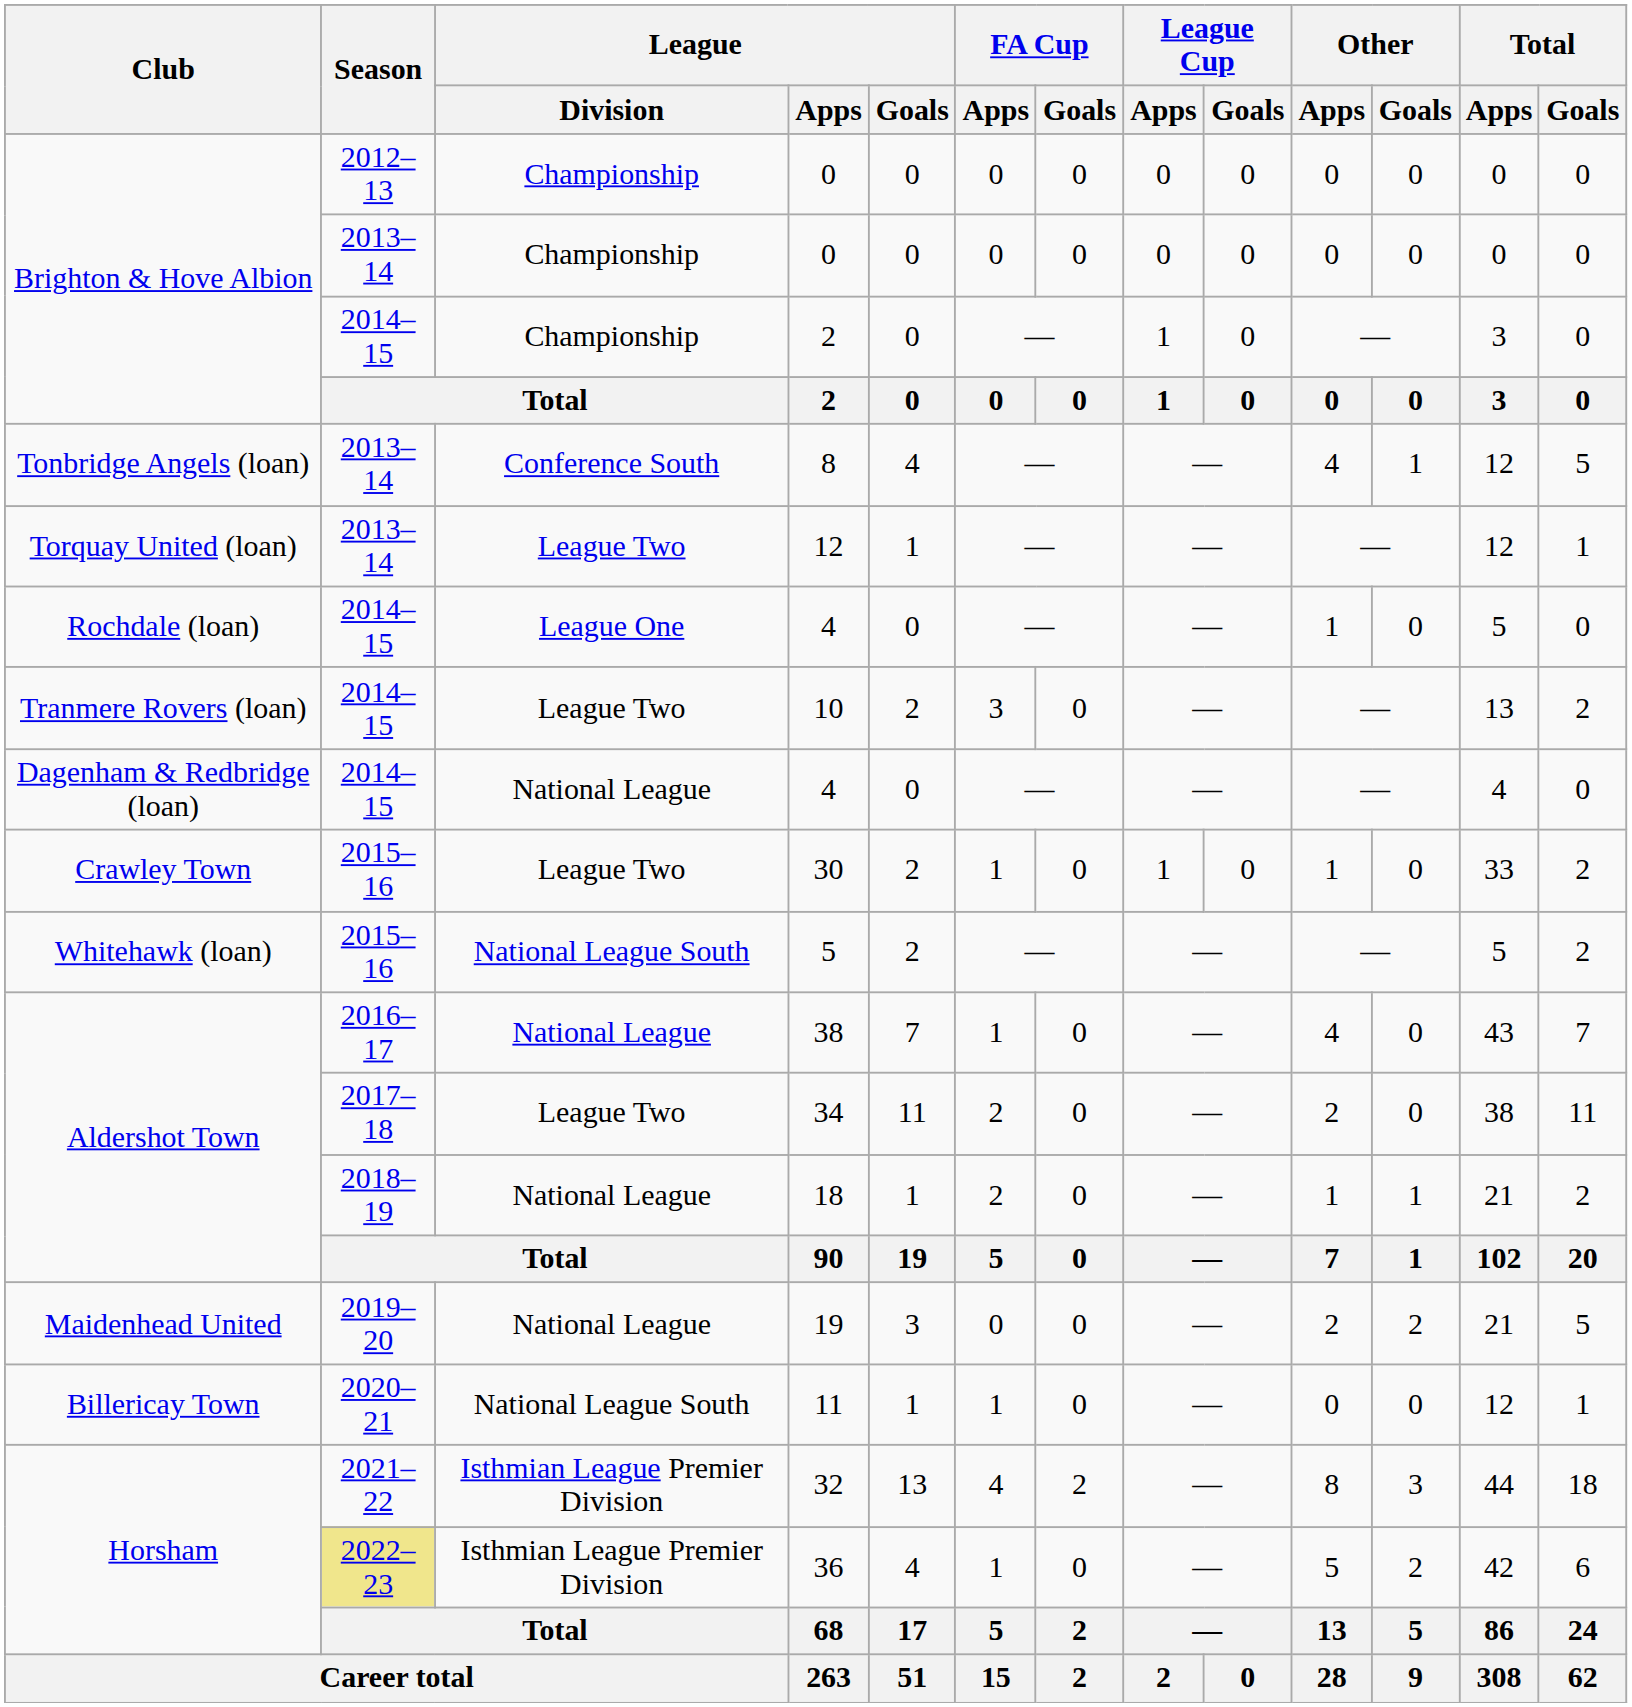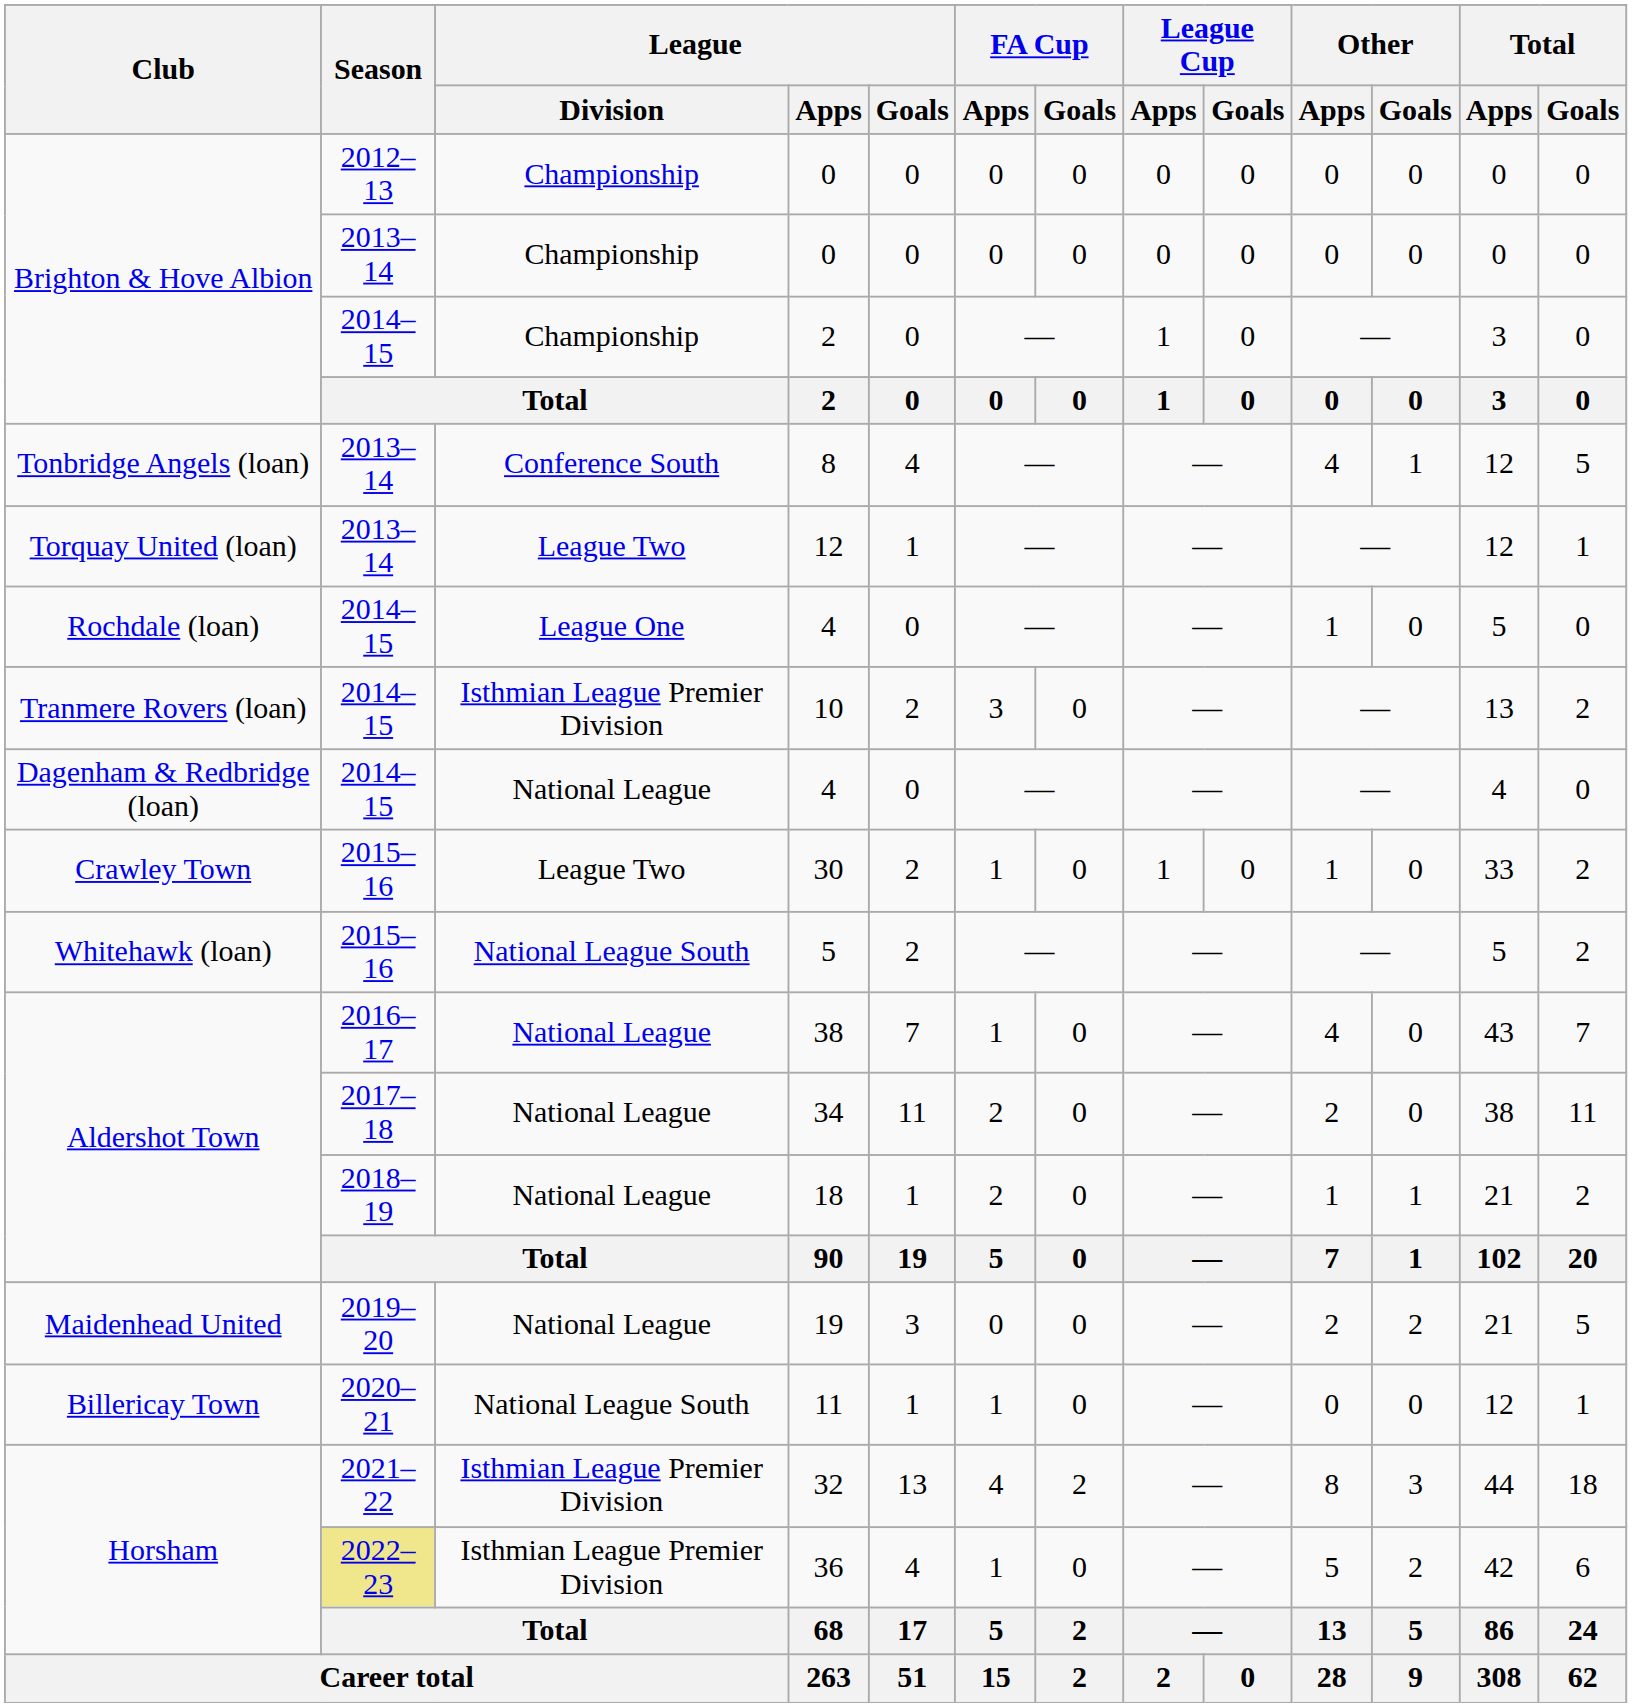 <table class="wikitable" style="text-align: center;">
 <tr>
 <th rowspan="2">Club</th>
 <th rowspan="2">Season</th>
 <th colspan="3">League</th>
 <th colspan="2"><a href='#'>FA Cup</a></th>
 <th colspan="2"><a href='#'>League Cup</a></th>
 <th colspan="2">Other</th>
 <th colspan="2">Total</th>
 </tr>
 <tr>
 <th>Division</th>
 <th>Apps</th>
 <th>Goals</th>
 <th>Apps</th>
 <th>Goals</th>
 <th>Apps</th>
 <th>Goals</th>
 <th>Apps</th>
 <th>Goals</th>
 <th>Apps</th>
 <th>Goals</th>
 </tr>
 <tr>
 <td rowspan=4 valign="center"><a href='#'>Brighton & Hove Albion</a></td>
 <td><a href='#'>2012–13</a></td>
 <td><a href='#'>Championship</a></td>
 <td>0</td>
 <td>0</td>
 <td>0</td>
 <td>0</td>
 <td>0</td>
 <td>0</td>
 <td>0</td>
 <td>0</td>
 <td>0</td>
 <td>0</td>
 </tr>
 <tr>
 <td><a href='#'>2013–14</a></td>
 <td>Championship</td>
 <td>0</td>
 <td>0</td>
 <td>0</td>
 <td>0</td>
 <td>0</td>
 <td>0</td>
 <td>0</td>
 <td>0</td>
 <td>0</td>
 <td>0</td>
 </tr>
 <tr>
 <td><a href='#'>2014–15</a></td>
 <td>Championship</td>
 <td>2</td>
 <td>0</td>
 <td colspan="2">—</td>
 <td>1</td>
 <td>0</td>
 <td colspan="2">—</td>
 <td>3</td>
 <td>0</td>
 </tr>
 <tr>
 <th colspan=2>Total</th>
 <th>2</th>
 <th>0</th>
 <th>0</th>
 <th>0</th>
 <th>1</th>
 <th>0</th>
 <th>0</th>
 <th>0</th>
 <th>3</th>
 <th>0</th>
 </tr>
 <tr>
 <td><a href='#'>Tonbridge Angels</a> (loan)</td>
 <td><a href='#'>2013–14</a></td>
 <td><a href='#'>Conference South</a></td>
 <td>8</td>
 <td>4</td>
 <td colspan="2">—</td>
 <td colspan="2">—</td>
 <td>4</td>
 <td>1</td>
 <td>12</td>
 <td>5</td>
 </tr>
 <tr>
 <td><a href='#'>Torquay United</a> (loan)</td>
 <td><a href='#'>2013–14</a></td>
 <td><a href='#'>League Two</a></td>
 <td>12</td>
 <td>1</td>
 <td colspan="2">—</td>
 <td colspan="2">—</td>
 <td colspan="2">—</td>
 <td>12</td>
 <td>1</td>
 </tr>
 <tr>
 <td><a href='#'>Rochdale</a> (loan)</td>
 <td><a href='#'>2014–15</a></td>
 <td><a href='#'>League One</a></td>
 <td>4</td>
 <td>0</td>
 <td colspan="2">—</td>
 <td colspan="2">—</td>
 <td>1</td>
 <td>0</td>
 <td>5</td>
 <td>0</td>
 </tr>
 <tr>
 <td><a href='#'>Tranmere Rovers</a> (loan)</td>
 <td><a href='#'>2014–15</a></td>
-<td>League Two</td>
+<td><a href='#'>Isthmian League</a> Premier Division</td>
 <td>10</td>
 <td>2</td>
 <td>3</td>
 <td>0</td>
 <td colspan="2">—</td>
 <td colspan="2">—</td>
 <td>13</td>
 <td>2</td>
 </tr>
 <tr>
 <td><a href='#'>Dagenham & Redbridge</a> (loan)</td>
 <td><a href='#'>2014–15</a></td>
 <td>National League</td>
 <td>4</td>
 <td>0</td>
 <td colspan="2">—</td>
 <td colspan="2">—</td>
 <td colspan="2">—</td>
 <td>4</td>
 <td>0</td>
 </tr>
 <tr>
 <td><a href='#'>Crawley Town</a></td>
 <td><a href='#'>2015–16</a></td>
 <td>League Two</td>
 <td>30</td>
 <td>2</td>
 <td>1</td>
 <td>0</td>
 <td>1</td>
 <td>0</td>
 <td>1</td>
 <td>0</td>
 <td>33</td>
 <td>2</td>
 </tr>
 <tr>
 <td><a href='#'>Whitehawk</a> (loan)</td>
 <td><a href='#'>2015–16</a></td>
 <td><a href='#'>National League South</a></td>
 <td>5</td>
 <td>2</td>
 <td colspan="2">—</td>
 <td colspan="2">—</td>
 <td colspan="2">—</td>
 <td>5</td>
 <td>2</td>
 </tr>
 <tr>
 <td rowspan=4 valign="center"><a href='#'>Aldershot Town</a></td>
 <td><a href='#'>2016–17</a></td>
 <td><a href='#'>National League</a></td>
 <td>38</td>
 <td>7</td>
 <td>1</td>
 <td>0</td>
 <td colspan="2">—</td>
 <td>4</td>
 <td>0</td>
 <td>43</td>
 <td>7</td>
 </tr>
 <tr>
 <td><a href='#'>2017–18</a></td>
-<td>League Two</td>
+<td>National League</td>
 <td>34</td>
 <td>11</td>
 <td>2</td>
 <td>0</td>
 <td colspan="2">—</td>
 <td>2</td>
 <td>0</td>
 <td>38</td>
 <td>11</td>
 </tr>
 <tr>
 <td><a href='#'>2018–19</a></td>
 <td>National League</td>
 <td>18</td>
 <td>1</td>
 <td>2</td>
 <td>0</td>
 <td colspan="2">—</td>
 <td>1</td>
 <td>1</td>
 <td>21</td>
 <td>2</td>
 </tr>
 <tr>
 <th colspan=2>Total</th>
 <th>90</th>
 <th>19</th>
 <th>5</th>
 <th>0</th>
 <th colspan="2">—</th>
 <th>7</th>
 <th>1</th>
 <th>102</th>
 <th>20</th>
 </tr>
 <tr>
 <td rowspan=1 valign="center"><a href='#'>Maidenhead United</a></td>
 <td><a href='#'>2019–20</a></td>
 <td>National League</td>
 <td>19</td>
 <td>3</td>
 <td>0</td>
 <td>0</td>
 <td colspan="2">—</td>
 <td>2</td>
 <td>2</td>
 <td>21</td>
 <td>5</td>
 </tr>
 <tr>
 <td rowspan=1 valign="center"><a href='#'>Billericay Town</a></td>
 <td><a href='#'>2020–21</a></td>
 <td>National League South</td>
 <td>11</td>
 <td>1</td>
 <td>1</td>
 <td>0</td>
 <td colspan="2">—</td>
 <td>0</td>
 <td>0</td>
 <td>12</td>
 <td>1</td>
 </tr>
 <tr>
 <td rowspan=3 valign="center"><a href='#'>Horsham</a></td>
 <td><a href='#'>2021–22</a></td>
 <td><a href='#'>Isthmian League</a> Premier Division</td>
 <td>32</td>
 <td>13</td>
 <td>4</td>
 <td>2</td>
 <td colspan="2">—</td>
 <td>8</td>
 <td>3</td>
 <td>44</td>
 <td>18</td>
 </tr>
 <tr>
 <td style="background: khaki;"><a href='#'>2022–23</a></td>
 <td>Isthmian League Premier Division</td>
 <td>36</td>
 <td>4</td>
 <td>1</td>
 <td>0</td>
 <td colspan="2">—</td>
 <td>5</td>
 <td>2</td>
 <td>42</td>
 <td>6</td>
 </tr>
 <tr>
 <th colspan=2>Total</th>
 <th>68</th>
 <th>17</th>
 <th>5</th>
 <th>2</th>
 <th colspan="2">—</th>
 <th>13</th>
 <th>5</th>
 <th>86</th>
 <th>24</th>
 </tr>
 <tr>
 <th colspan="3">Career total</th>
 <th>263</th>
 <th>51</th>
 <th>15</th>
 <th>2</th>
 <th>2</th>
 <th>0</th>
 <th>28</th>
 <th>9</th>
 <th>308</th>
 <th>62</th>
 </tr>
 </table>
